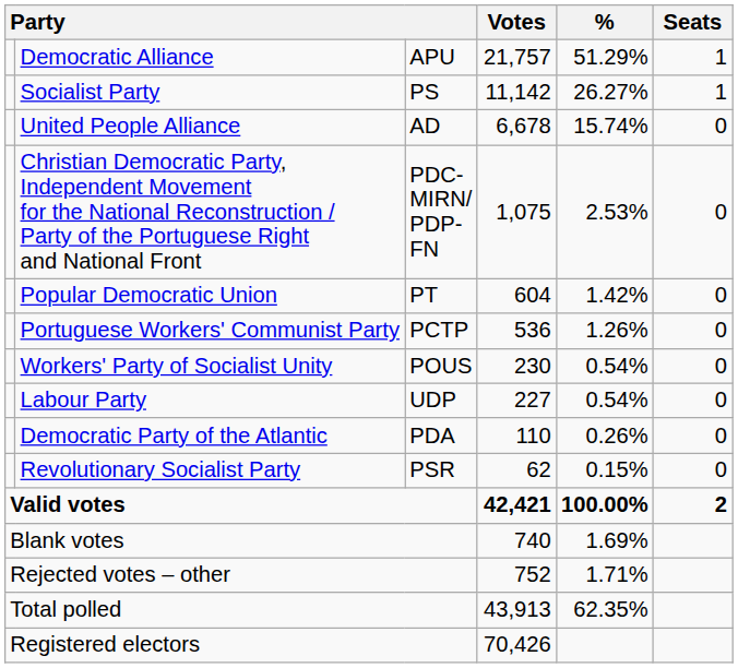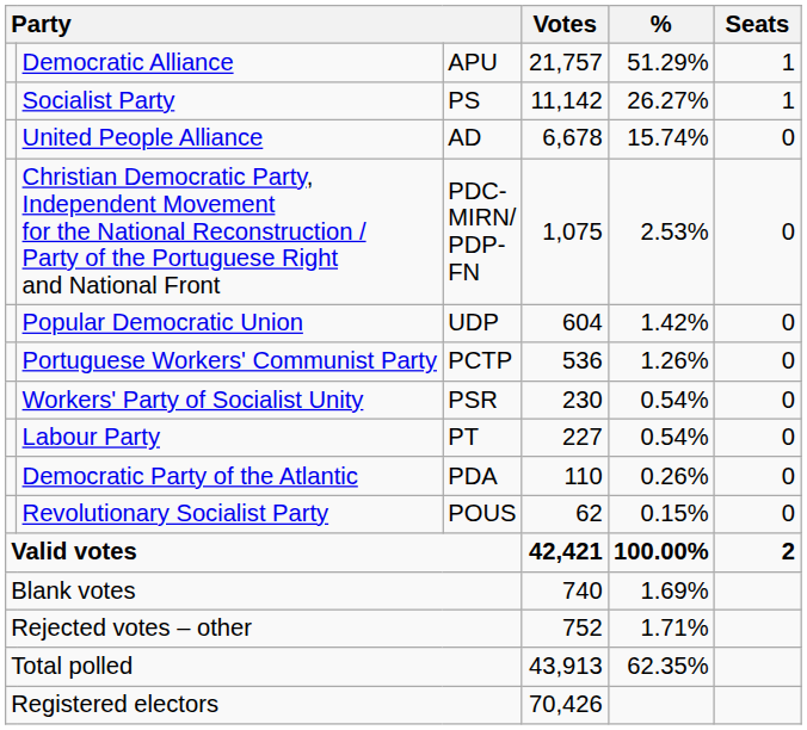 <table class="wikitable" border="1" style="text-align:right;">
 <tr>
 <th style="text-align:left;" colspan=3>Party</th>
 <th align=center width="50">Votes</th>
 <th align=center width="50">%</th>
 <th align=center width="50">Seats</th>
 </tr>
 <tr>
 <td></td>
 <td align=left><a href='#'>Democratic Alliance</a></td>
 <td align=left>APU</td>
 <td>21,757</td>
 <td>51.29%</td>
 <td>1</td>
 </tr>
 <tr>
 <td></td>
 <td align=left><a href='#'>Socialist Party</a></td>
 <td align=left>PS</td>
 <td>11,142</td>
 <td>26.27%</td>
 <td>1</td>
 </tr>
 <tr>
 <td></td>
 <td align=left><a href='#'>United People Alliance</a></td>
 <td align=left>AD</td>
 <td>6,678</td>
 <td>15.74%</td>
 <td>0</td>
 </tr>
 <tr>
 <td></td>
 <td align=left><a href='#'>Christian Democratic Party</a>,<br><a href='#'>Independent Movement<br>for the National Reconstruction /<br>Party of the Portuguese Right</a><br>and National Front</td>
 <td align=left>PDC-<br>MIRN/<br>PDP-<br>FN</td>
 <td>1,075</td>
 <td>2.53%</td>
 <td>0</td>
 </tr>
 <tr>
 <td></td>
 <td align=left><a href='#'>Popular Democratic Union</a></td>
-<td align=left>PT</td>
+<td align=left>UDP</td>
 <td>604</td>
 <td>1.42%</td>
 <td>0</td>
 </tr>
 <tr>
 <td></td>
 <td align=left><a href='#'>Portuguese Workers' Communist Party</a></td>
 <td align=left>PCTP</td>
 <td>536</td>
 <td>1.26%</td>
 <td>0</td>
 </tr>
 <tr>
 <td></td>
 <td align=left><a href='#'>Workers' Party of Socialist Unity</a></td>
-<td align=left>POUS</td>
+<td align=left>PSR</td>
 <td>230</td>
 <td>0.54%</td>
 <td>0</td>
 </tr>
 <tr>
 <td></td>
 <td align=left><a href='#'>Labour Party</a></td>
-<td align=left>UDP</td>
+<td align=left>PT</td>
 <td>227</td>
 <td>0.54%</td>
 <td>0</td>
 </tr>
 <tr>
 <td></td>
 <td align=left><a href='#'>Democratic Party of the Atlantic</a></td>
 <td align=left>PDA</td>
 <td>110</td>
 <td>0.26%</td>
 <td>0</td>
 </tr>
 <tr>
 <td></td>
 <td align=left><a href='#'>Revolutionary Socialist Party</a></td>
-<td align=left>PSR</td>
+<td align=left>POUS</td>
 <td>62</td>
 <td>0.15%</td>
 <td>0</td>
 </tr>
 <tr style="font-weight:bold">
 <td align=left colspan=3>Valid votes</td>
 <td>42,421</td>
 <td>100.00%</td>
 <td>2</td>
 </tr>
 <tr>
 <td align=left colspan=3>Blank votes</td>
 <td>740</td>
 <td>1.69%</td>
 <td></td>
 </tr>
 <tr>
 <td align=left colspan=3>Rejected votes – other</td>
 <td>752</td>
 <td>1.71%</td>
 <td></td>
 </tr>
 <tr>
 <td align=left colspan=3>Total polled</td>
 <td>43,913</td>
 <td>62.35%</td>
 <td></td>
 </tr>
 <tr>
 <td align=left colspan=3>Registered electors</td>
 <td>70,426</td>
 <td></td>
 <td></td>
 </tr>
 </table>
